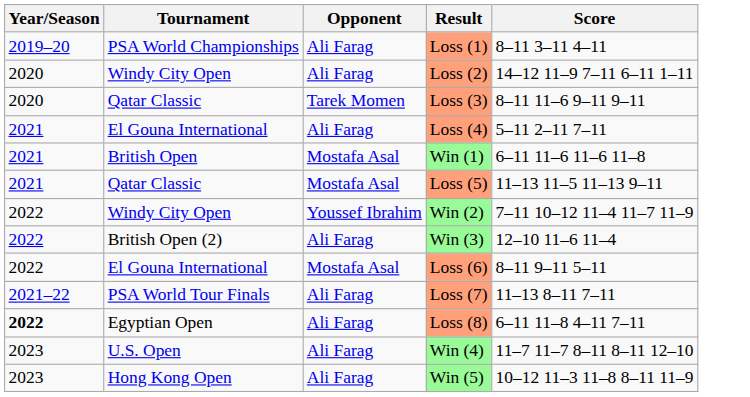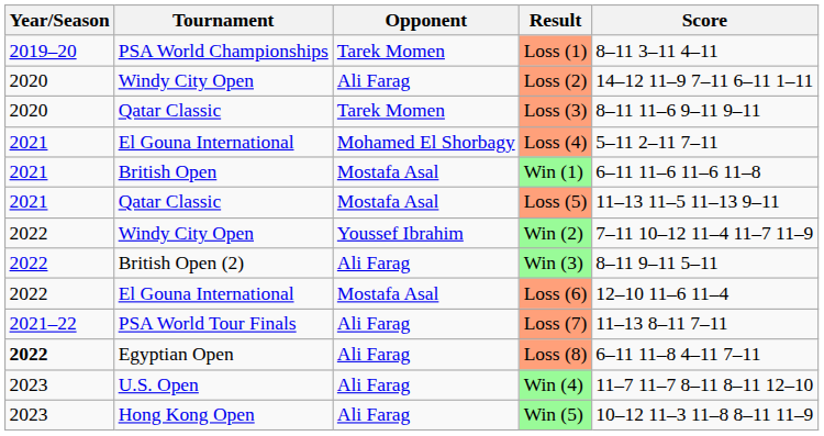 <table class="wikitable">
 <tr>
 <th>Year/Season</th>
 <th>Tournament</th>
 <th>Opponent</th>
 <th>Result</th>
 <th>Score</th>
 </tr>
 <tr>
 <td><a href='#'>2019–20</a></td>
 <td><a href='#'>PSA World Championships</a></td>
-<td><a href='#'>Ali Farag</a></td>
+<td><a href='#'>Tarek Momen</a></td>
 <td bgcolor="ffa07a">Loss (1)</td>
 <td>8–11 3–11 4–11</td>
 </tr>
 <tr>
 <td>2020</td>
 <td><a href='#'>Windy City Open</a></td>
 <td><a href='#'>Ali Farag</a></td>
 <td bgcolor="ffa07a">Loss (2)</td>
 <td>14–12 11–9 7–11 6–11 1–11</td>
 </tr>
 <tr>
 <td>2020</td>
 <td><a href='#'>Qatar Classic</a></td>
 <td><a href='#'>Tarek Momen</a></td>
 <td bgcolor="ffa07a">Loss (3)</td>
 <td>8–11 11–6 9–11 9–11</td>
 </tr>
 <tr>
 <td><a href='#'>2021</a></td>
 <td><a href='#'>El Gouna International</a></td>
-<td><a href='#'>Ali Farag</a></td>
+<td><a href='#'>Mohamed El Shorbagy</a></td>
 <td bgcolor="ffa07a">Loss (4)</td>
 <td>5–11 2–11 7–11</td>
 </tr>
 <tr>
 <td><a href='#'>2021</a></td>
 <td><a href='#'>British Open</a></td>
 <td><a href='#'>Mostafa Asal</a></td>
 <td bgcolor="99FB98">Win (1)</td>
 <td>6–11 11–6 11–6 11–8</td>
 </tr>
 <tr>
 <td><a href='#'>2021</a></td>
 <td><a href='#'>Qatar Classic</a></td>
 <td><a href='#'>Mostafa Asal</a></td>
 <td bgcolor="ffa07a">Loss (5)</td>
 <td>11–13 11–5 11–13 9–11</td>
 </tr>
 <tr>
 <td>2022</td>
 <td><a href='#'>Windy City Open</a></td>
 <td><a href='#'>Youssef Ibrahim</a></td>
 <td bgcolor="99FB98">Win (2)</td>
 <td>7–11 10–12 11–4 11–7 11–9</td>
 </tr>
 <tr>
 <td><a href='#'>2022</a></td>
 <td>British Open (2)</td>
 <td><a href='#'>Ali Farag</a></td>
 <td bgcolor="99FB98">Win (3)</td>
-<td>12–10 11–6 11–4</td>
+<td>8–11 9–11 5–11</td>
 </tr>
 <tr>
 <td>2022</td>
 <td><a href='#'>El Gouna International</a></td>
 <td><a href='#'>Mostafa Asal</a></td>
 <td bgcolor="ffa07a">Loss (6)</td>
-<td>8–11 9–11 5–11</td>
+<td>12–10 11–6 11–4</td>
 </tr>
 <tr>
 <td><a href='#'>2021–22</a></td>
 <td><a href='#'>PSA World Tour Finals</a></td>
 <td><a href='#'>Ali Farag</a></td>
 <td bgcolor="ffa07a">Loss (7)</td>
 <td>11–13 8–11 7–11</td>
 </tr>
 <tr>
 <td><strong>2022</strong></td>
 <td>Egyptian Open</td>
 <td><a href='#'>Ali Farag</a></td>
 <td bgcolor="ffa07a">Loss (8)</td>
 <td>6–11 11–8 4–11 7–11</td>
 </tr>
 <tr>
 <td>2023</td>
 <td><a href='#'>U.S. Open</a></td>
 <td><a href='#'>Ali Farag</a></td>
 <td bgcolor="99FB98">Win (4)</td>
 <td>11–7 11–7 8–11 8–11 12–10</td>
 </tr>
 <tr>
 <td>2023</td>
 <td><a href='#'>Hong Kong Open</a></td>
 <td><a href='#'>Ali Farag</a></td>
 <td bgcolor="99FB98">Win (5)</td>
 <td>10–12 11–3 11–8 8–11 11–9</td>
 </tr>
 </table>
